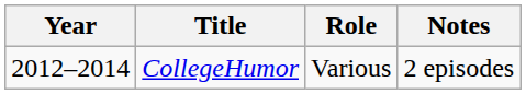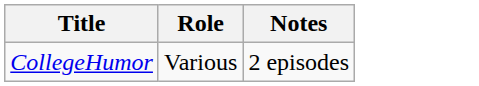 <table class="wikitable sortable">
 <tr>
-<th>Year</th>
 <th>Title</th>
 <th>Role</th>
 <th>Notes</th>
 </tr>
 <tr>
-<td>2012–2014</td>
 <td><em><a href='#'>CollegeHumor</a></em></td>
 <td>Various</td>
 <td>2 episodes</td>
 </tr>
 </table>
